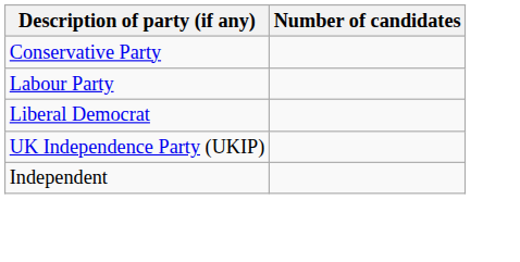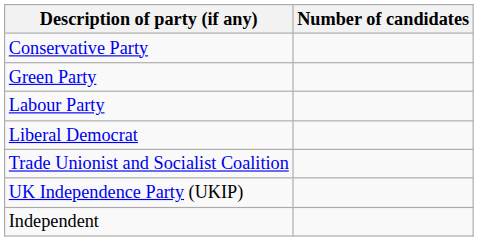 <table class="wikitable sortable">
 <tr>
 <th>Description of party (if any)</th>
 <th>Number of candidates</th>
 </tr>
 <tr>
 <td><a href='#'>Conservative Party</a></td>
+<td></td>
+</tr>
+<tr>
+<td><a href='#'>Green Party</a></td>
 <td></td>
 </tr>
 <tr>
 <td><a href='#'>Labour Party</a></td>
 <td></td>
 </tr>
 <tr>
 <td><a href='#'>Liberal Democrat</a></td>
 <td></td>
 </tr>
 <tr>
+<td><a href='#'>Trade Unionist and Socialist Coalition</a></td>
+<td></td>
+</tr>
+<tr>
 <td><a href='#'>UK Independence Party</a> (UKIP)</td>
 <td></td>
 </tr>
 <tr>
 <td>Independent</td>
 <td></td>
 </tr>
 </table>
